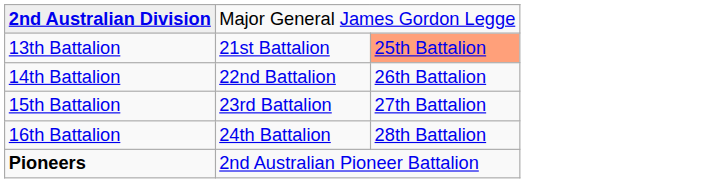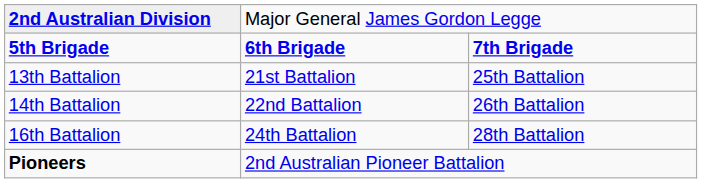 <table class="wikitable">
 <tr>
 <td style="background:#efefef;"><strong><a href='#'>2nd Australian Division</a>  </strong></td>
 <td colspan="2">Major General <a href='#'>James Gordon Legge</a></td>
 </tr>
 <tr>
+<td width="300pt"><strong><a href='#'>5th Brigade</a></strong></td>
+<td width="300pt"><strong><a href='#'>6th Brigade</a></strong></td>
+<td width="300pt"><strong><a href='#'>7th Brigade</a></strong></td>
+</tr>
+<tr>
 <td><a href='#'>13th Battalion</a></td>
 <td><a href='#'>21st Battalion</a></td>
-<td style="background: lightsalmon;"><a href='#'>25th Battalion</a></td>
+<td><a href='#'>25th Battalion</a></td>
 </tr>
 <tr>
 <td><a href='#'>14th Battalion</a></td>
 <td><a href='#'>22nd Battalion</a></td>
 <td><a href='#'>26th Battalion</a></td>
-</tr>
-<tr>
-<td><a href='#'>15th Battalion</a></td>
-<td><a href='#'>23rd Battalion</a></td>
-<td><a href='#'>27th Battalion</a></td>
 </tr>
 <tr>
 <td><a href='#'>16th Battalion</a></td>
 <td><a href='#'>24th Battalion</a></td>
 <td><a href='#'>28th Battalion</a></td>
 </tr>
 <tr>
 <td><strong>Pioneers</strong></td>
 <td colspan="2"><a href='#'>2nd Australian Pioneer Battalion</a></td>
 </tr>
 </table>
